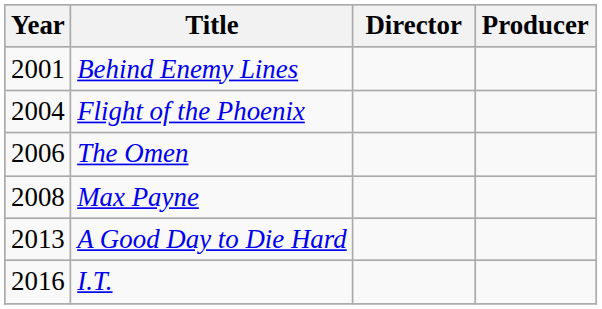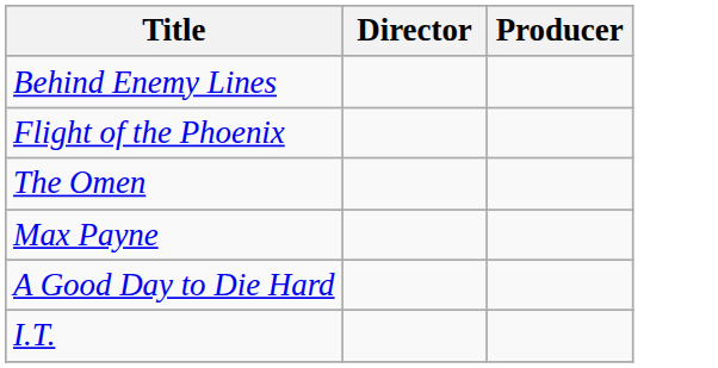 <table class="wikitable">
 <tr>
-<th>Year</th>
 <th>Title</th>
 <th width=65>Director</th>
 <th width=65>Producer</th>
 </tr>
 <tr>
-<td>2001</td>
 <td><em><a href='#'>Behind Enemy Lines</a></em></td>
 <td></td>
 <td></td>
 </tr>
 <tr>
-<td>2004</td>
 <td><em><a href='#'>Flight of the Phoenix</a></em></td>
 <td></td>
 <td></td>
 </tr>
 <tr>
-<td>2006</td>
 <td><em><a href='#'>The Omen</a></em></td>
 <td></td>
 <td></td>
 </tr>
 <tr>
-<td>2008</td>
 <td><em><a href='#'>Max Payne</a></em></td>
 <td></td>
 <td></td>
 </tr>
 <tr>
-<td>2013</td>
 <td><em><a href='#'>A Good Day to Die Hard</a></em></td>
 <td></td>
 <td></td>
 </tr>
 <tr>
-<td>2016</td>
 <td><em><a href='#'>I.T.</a></em></td>
 <td></td>
 <td></td>
 </tr>
 </table>
